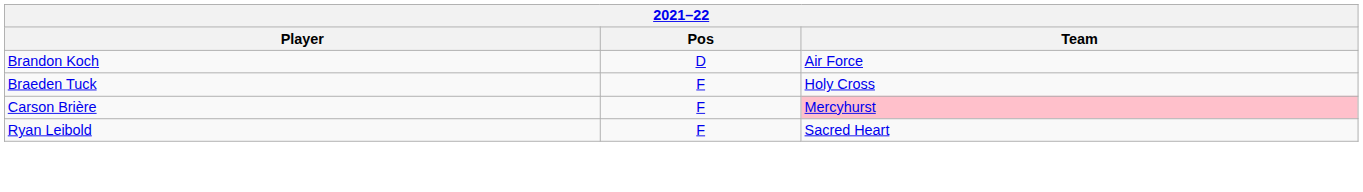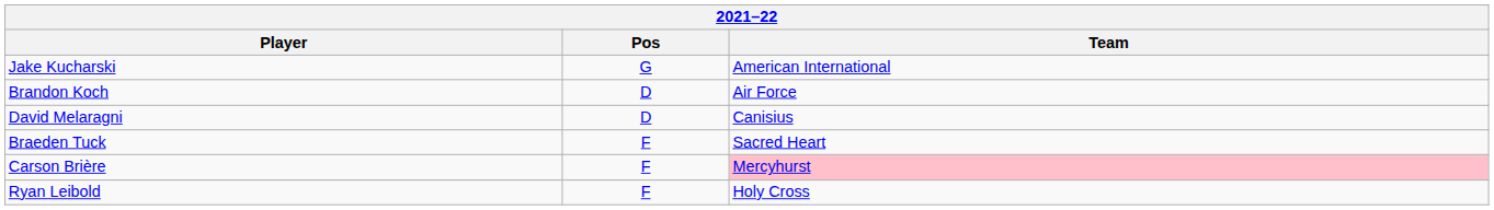 <table class="wikitable" width=95%>
 <tr>
 <th colspan=3><a href='#'>2021–22</a></th>
 </tr>
 <tr>
 <th>Player</th>
 <th>Pos</th>
 <th>Team</th>
 </tr>
 <tr>
+<td><a href='#'>Jake Kucharski</a></td>
+<td style="text-align:center;"><a href='#'>G</a></td>
+<td><a href='#'>American International</a></td>
+</tr>
+<tr>
 <td><a href='#'>Brandon Koch</a></td>
 <td style="text-align:center;"><a href='#'>D</a></td>
 <td><a href='#'>Air Force</a></td>
 </tr>
 <tr>
+<td><a href='#'>David Melaragni</a></td>
+<td style="text-align:center;"><a href='#'>D</a></td>
+<td><a href='#'>Canisius</a></td>
+</tr>
+<tr>
 <td><a href='#'>Braeden Tuck</a></td>
 <td style="text-align:center;"><a href='#'>F</a></td>
-<td><a href='#'>Holy Cross</a></td>
+<td><a href='#'>Sacred Heart</a></td>
 </tr>
 <tr>
 <td><a href='#'>Carson Brière</a></td>
 <td style="text-align:center;"><a href='#'>F</a></td>
 <td style="background: pink;"><a href='#'>Mercyhurst</a></td>
 </tr>
 <tr>
 <td><a href='#'>Ryan Leibold</a></td>
 <td style="text-align:center;"><a href='#'>F</a></td>
-<td><a href='#'>Sacred Heart</a></td>
+<td><a href='#'>Holy Cross</a></td>
 </tr>
 </table>
